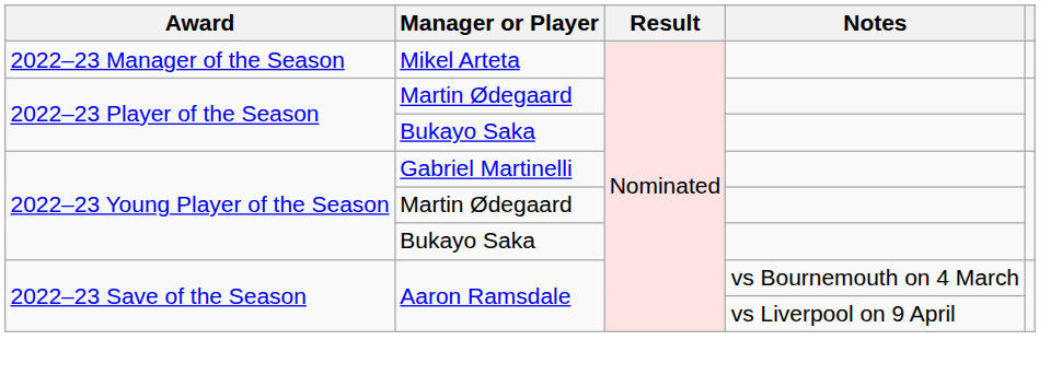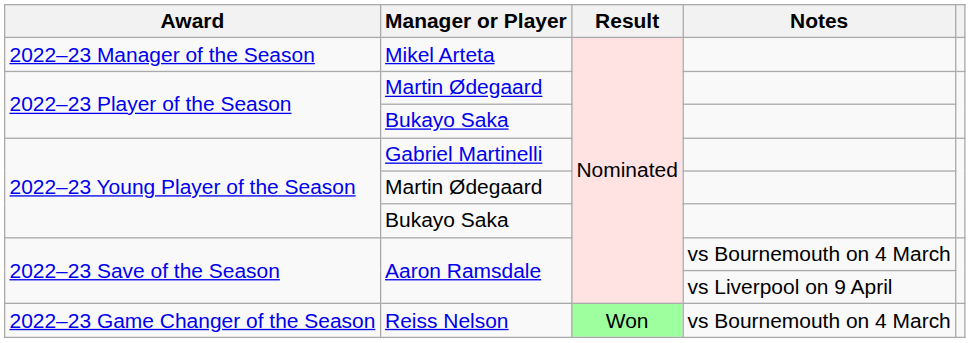 <table class="wikitable" style="text-align:center;">
 <tr>
 <th>Award</th>
 <th>Manager or Player</th>
 <th>Result</th>
 <th>Notes</th>
 <th></th>
 </tr>
 <tr>
 <td style="text-align:left;"><a href='#'>2022–23 Manager of the Season</a></td>
 <td style="text-align:left;"> <a href='#'>Mikel Arteta</a></td>
 <td rowspan="8" style="background:#ffe3e3;">Nominated</td>
 <td style="text-align:left;"></td>
 <td></td>
 </tr>
 <tr>
 <td rowspan="2" style="text-align:left;"><a href='#'>2022–23 Player of the Season</a></td>
 <td style="text-align:left;"> <a href='#'>Martin Ødegaard</a></td>
 <td style="text-align:left;"></td>
 <td rowspan="2"></td>
 </tr>
 <tr>
 <td style="text-align:left;"> <a href='#'>Bukayo Saka</a></td>
 <td style="text-align:left;"></td>
 </tr>
 <tr>
 <td rowspan="3" style="text-align:left;"><a href='#'>2022–23 Young Player of the Season</a></td>
 <td style="text-align:left;"> <a href='#'>Gabriel Martinelli</a></td>
 <td style="text-align:left;"></td>
 <td rowspan="3"></td>
 </tr>
 <tr>
 <td style="text-align:left;"> Martin Ødegaard</td>
 <td style="text-align:left;"></td>
 </tr>
 <tr>
 <td style="text-align:left;"> Bukayo Saka</td>
 <td style="text-align:left;"></td>
 </tr>
 <tr>
 <td rowspan="2" style="text-align:left;"><a href='#'>2022–23 Save of the Season</a></td>
 <td rowspan="2" style="text-align:left;"> <a href='#'>Aaron Ramsdale</a></td>
 <td style="text-align:left;">vs Bournemouth on 4 March</td>
 <td rowspan="2"></td>
 </tr>
 <tr>
 <td style="text-align:left;">vs Liverpool on 9 April</td>
 </tr>
+<tr>
+<td style="text-align:left;"><a href='#'>2022–23 Game Changer of the Season</a></td>
+<td style="text-align:left;"> <a href='#'>Reiss Nelson</a></td>
+<td style="background:#9eff9e;">Won</td>
+<td style="text-align:left;">vs Bournemouth on 4 March</td>
+<td></td>
+</tr>
 </table>
